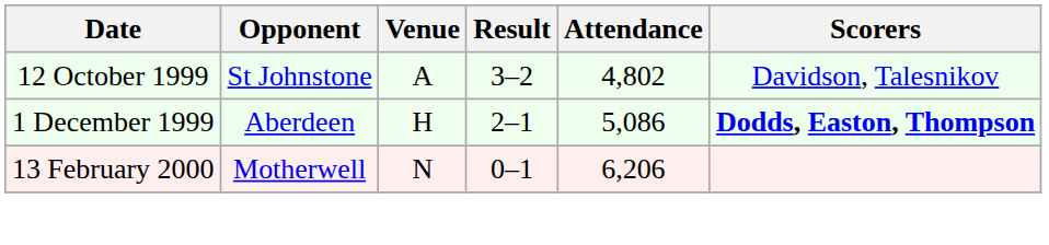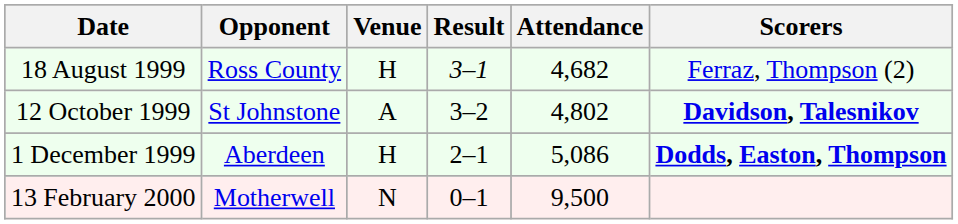 <table class="wikitable sortable" style="font-size:95%; text-align:center">
 <tr>
 <th>Date</th>
 <th>Opponent</th>
 <th>Venue</th>
 <th>Result</th>
 <th>Attendance</th>
 <th>Scorers</th>
 </tr>
 <tr bgcolor = "#EEFFEE">
+<td>18 August 1999</td>
+<td><a href='#'>Ross County</a></td>
+<td>H</td>
+<td><em>3–1</em></td>
+<td>4,682</td>
+<td><a href='#'>Ferraz</a>, <a href='#'>Thompson</a> (2)</td>
+</tr>
+<tr bgcolor = "#EEFFEE">
 <td>12 October 1999</td>
 <td><a href='#'>St Johnstone</a></td>
 <td>A</td>
 <td>3–2</td>
 <td>4,802</td>
-<td><a href='#'>Davidson</a>, <a href='#'>Talesnikov</a></td>
+<td><strong><a href='#'>Davidson</a>, <a href='#'>Talesnikov</a></strong></td>
 </tr>
 <tr bgcolor = "#EEFFEE">
 <td>1 December 1999</td>
 <td><a href='#'>Aberdeen</a></td>
 <td>H</td>
 <td>2–1</td>
 <td>5,086</td>
 <td><strong><a href='#'>Dodds</a>, <a href='#'>Easton</a>, <a href='#'>Thompson</a></strong></td>
 </tr>
 <tr bgcolor = "#FFEEEE">
 <td>13 February 2000</td>
 <td><a href='#'>Motherwell</a></td>
 <td>N</td>
 <td>0–1</td>
-<td>6,206</td>
+<td>9,500</td>
 <td></td>
 </tr>
 </table>
